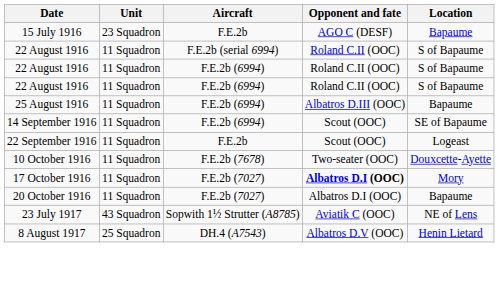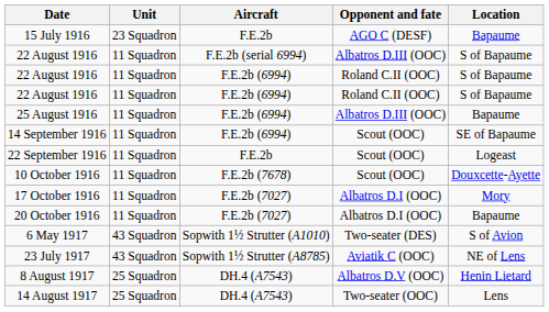 <table class="wikitable sortable" style="text-align:center">
 <tr>
 <th>Date</th>
 <th>Unit</th>
 <th>Aircraft</th>
 <th>Opponent and fate</th>
 <th>Location</th>
 </tr>
 <tr>
 <td>15 July 1916</td>
 <td>23 Squadron</td>
 <td>F.E.2b</td>
 <td><a href='#'>AGO C</a> (DESF)</td>
 <td><a href='#'>Bapaume</a></td>
 </tr>
 <tr>
 <td>22 August 1916</td>
 <td>11 Squadron</td>
 <td>F.E.2b (serial <em>6994</em>)</td>
-<td><a href='#'>Roland C.II</a> (OOC)</td>
+<td><a href='#'>Albatros D.III</a> (OOC)</td>
 <td>S of Bapaume</td>
 </tr>
 <tr>
 <td>22 August 1916</td>
 <td>11 Squadron</td>
 <td>F.E.2b (<em>6994</em>)</td>
 <td>Roland C.II (OOC)</td>
 <td>S of Bapaume</td>
 </tr>
 <tr>
 <td>22 August 1916</td>
 <td>11 Squadron</td>
 <td>F.E.2b (<em>6994</em>)</td>
 <td>Roland C.II (OOC)</td>
 <td>S of Bapaume</td>
 </tr>
 <tr>
 <td>25 August 1916</td>
 <td>11 Squadron</td>
 <td>F.E.2b (<em>6994</em>)</td>
 <td><a href='#'>Albatros D.III</a> (OOC)</td>
 <td>Bapaume</td>
 </tr>
 <tr>
 <td>14 September 1916</td>
 <td>11 Squadron</td>
 <td>F.E.2b (<em>6994</em>)</td>
 <td>Scout (OOC)</td>
 <td>SE of Bapaume</td>
 </tr>
 <tr>
 <td>22 September 1916</td>
 <td>11 Squadron</td>
 <td>F.E.2b</td>
 <td>Scout (OOC)</td>
 <td>Logeast</td>
 </tr>
 <tr>
 <td>10 October 1916</td>
 <td>11 Squadron</td>
 <td>F.E.2b (<em>7678</em>)</td>
-<td>Two-seater (OOC)</td>
+<td>Scout (OOC)</td>
 <td><a href='#'>Douxcette</a>-<a href='#'>Ayette</a></td>
 </tr>
 <tr>
 <td>17 October 1916</td>
 <td>11 Squadron</td>
 <td>F.E.2b (<em>7027</em>)</td>
-<td><strong><a href='#'>Albatros D.I</a> (OOC)</strong></td>
+<td><a href='#'>Albatros D.I</a> (OOC)</td>
 <td><a href='#'>Mory</a></td>
 </tr>
 <tr>
 <td>20 October 1916</td>
 <td>11 Squadron</td>
 <td>F.E.2b (<em>7027</em>)</td>
 <td>Albatros D.I (OOC)</td>
 <td>Bapaume</td>
+</tr>
+<tr>
+<td>6 May 1917</td>
+<td>43 Squadron</td>
+<td>Sopwith 1½ Strutter (<em>A1010</em>)</td>
+<td>Two-seater (DES)</td>
+<td>S of <a href='#'>Avion</a></td>
 </tr>
 <tr>
 <td>23 July 1917</td>
 <td>43 Squadron</td>
 <td>Sopwith 1½ Strutter (<em>A8785</em>)</td>
 <td><a href='#'>Aviatik C</a> (OOC)</td>
 <td>NE of <a href='#'>Lens</a></td>
 </tr>
 <tr>
 <td>8 August 1917</td>
 <td>25 Squadron</td>
 <td>DH.4 (<em>A7543</em>)</td>
 <td><a href='#'>Albatros D.V</a> (OOC)</td>
 <td><a href='#'>Henin Lietard</a></td>
 </tr>
+<tr>
+<td>14 August 1917</td>
+<td>25 Squadron</td>
+<td>DH.4 (<em>A7543</em>)</td>
+<td>Two-seater (OOC)</td>
+<td>Lens</td>
+</tr>
 </table>
